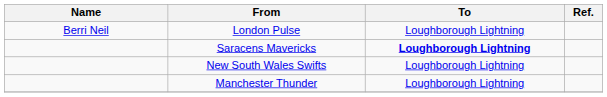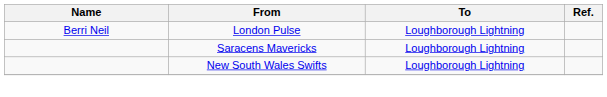 <table class="wikitable sortable alternance" style="text-align:center">
 <tr>
 <th style="width:250px;">Name</th>
 <th style="width:300px;">From</th>
 <th style="width:300px;">To</th>
 <th style="width:50px;">Ref.</th>
 </tr>
 <tr>
 <td> <a href='#'>Berri Neil</a></td>
 <td> <a href='#'>London Pulse</a></td>
 <td> <a href='#'>Loughborough Lightning</a></td>
 <td></td>
 </tr>
 <tr>
 <td> </td>
 <td> <a href='#'>Saracens Mavericks</a></td>
-<td><strong> <a href='#'>Loughborough Lightning</a></strong></td>
+<td> <a href='#'>Loughborough Lightning</a></td>
 <td></td>
 </tr>
 <tr>
 <td> </td>
 <td> <a href='#'>New South Wales Swifts</a></td>
 <td> <a href='#'>Loughborough Lightning</a></td>
 <td></td>
 </tr>
 <tr>
-<td> </td>
-<td> <a href='#'>Manchester Thunder</a></td>
-<td> <a href='#'>Loughborough Lightning</a></td>
-<td></td>
-</tr>
-<tr>
 </tr>
 </table>
